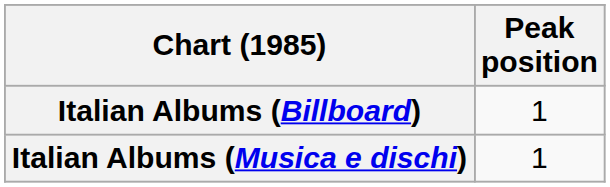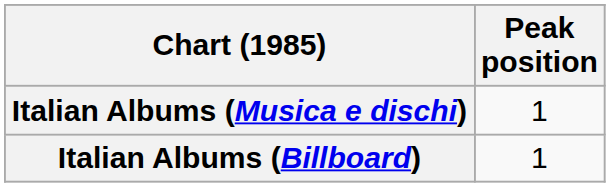 <table class="wikitable sortable plainrowheaders" style="text-align:center">
 <tr>
 <th scope="col">Chart (1985)</th>
 <th scope="col">Peak<br>position</th>
 </tr>
 <tr>
+<th scope="row">Italian Albums (<em><a href='#'>Musica e dischi</a></em>)</th>
+<td>1</td>
+</tr>
+<tr>
 <th scope="row">Italian Albums (<em><a href='#'>Billboard</a></em>) </th>
 <td>1</td>
 </tr>
-<tr>
-<th scope="row">Italian Albums (<em><a href='#'>Musica e dischi</a></em>)</th>
-<td>1</td>
-</tr>
 </table>
